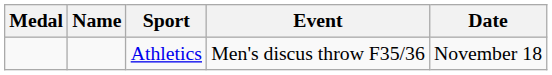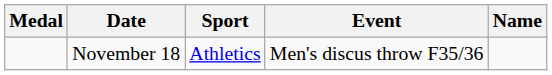 <table class="wikitable sortable" border="1" style="font-size:95%">
 <tr>
 <th>Medal</th>
-<th>Name</th>
+<th>Date</th>
 <th>Sport</th>
 <th>Event</th>
-<th>Date</th>
+<th>Name</th>
 </tr>
 <tr>
 <td></td>
-<td></td>
+<td>November 18</td>
 <td><a href='#'>Athletics</a></td>
 <td>Men's discus throw F35/36</td>
-<td>November 18</td>
+<td></td>
 </tr>
 </table>
